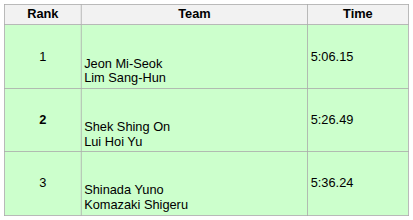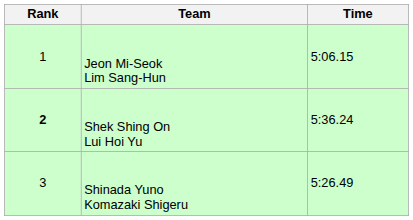 <table class="wikitable" width=40%>
 <tr>
 <th>Rank</th>
 <th>Team</th>
 <th>Time</th>
 </tr>
 <tr bgcolor=#ccffcc>
 <td align=center>1</td>
 <td><br><br>Jeon Mi-Seok<br>Lim Sang-Hun</td>
 <td>5:06.15</td>
 </tr>
 <tr bgcolor=#ccffcc>
 <td align=center><strong>2</strong></td>
 <td><br><br>Shek Shing On<br>Lui Hoi Yu</td>
-<td>5:26.49</td>
+<td>5:36.24</td>
 </tr>
 <tr bgcolor=#ccffcc>
 <td align=center>3</td>
 <td><br><br>Shinada Yuno<br>Komazaki Shigeru</td>
-<td>5:36.24</td>
+<td>5:26.49</td>
 </tr>
 </table>
